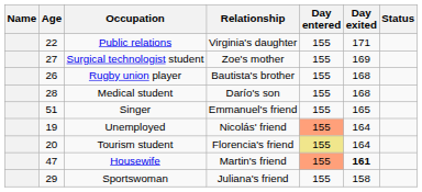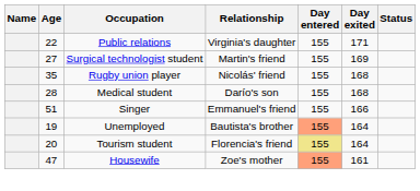 <table class="wikitable sortable" style="text-align:center;">
 <tr>
 <th scope="col">Name</th>
 <th scope="col">Age</th>
 <th scope="col" class="unsortable">Occupation</th>
 <th scope="col" class="unsortable">Relationship</th>
 <th scope="col" class="unsortable">Day<br>entered</th>
 <th scope="col">Day<br>exited</th>
 <th scope="col" class="unsortable">Status</th>
 </tr>
 <tr>
 <th scope="row"></th>
 <td>22</td>
 <td><a href='#'>Public relations</a></td>
 <td>Virginia's daughter</td>
 <td>155</td>
 <td>171</td>
 <td></td>
 </tr>
 <tr>
 <th scope="row"></th>
 <td>27</td>
 <td><a href='#'>Surgical technologist</a> student</td>
-<td>Zoe's mother</td>
+<td>Martin's friend</td>
 <td>155</td>
 <td>169</td>
 <td></td>
 </tr>
 <tr>
 <th scope="row"></th>
-<td>26</td>
+<td>35</td>
 <td><a href='#'>Rugby union</a> player</td>
-<td>Bautista's brother</td>
+<td>Nicolás' friend</td>
 <td>155</td>
 <td>168</td>
 <td></td>
 </tr>
 <tr>
 <th scope="row"></th>
 <td>28</td>
 <td>Medical student</td>
 <td>Darío's son</td>
 <td>155</td>
 <td>168</td>
 <td></td>
 </tr>
 <tr>
 <th scope="row"></th>
 <td>51</td>
 <td>Singer</td>
 <td>Emmanuel's friend</td>
 <td>155</td>
-<td>165</td>
+<td>166</td>
 <td></td>
 </tr>
 <tr>
 <th scope="row"></th>
 <td>19</td>
 <td>Unemployed</td>
-<td>Nicolás' friend</td>
+<td>Bautista's brother</td>
 <td style="background: lightsalmon;">155</td>
 <td>164</td>
 <td></td>
 </tr>
 <tr>
 <th scope="row"></th>
 <td>20</td>
 <td>Tourism student</td>
 <td>Florencia's friend</td>
 <td style="background: khaki;">155</td>
 <td>164</td>
 <td></td>
 </tr>
 <tr>
 <th scope="row"></th>
 <td>47</td>
 <td><a href='#'>Housewife</a></td>
-<td>Martin's friend</td>
+<td>Zoe's mother</td>
 <td style="background: lightsalmon;">155</td>
-<td><strong>161</strong></td>
-<td></td>
-</tr>
-<tr>
-<th scope="row"></th>
-<td>29</td>
-<td>Sportswoman</td>
-<td>Juliana's friend</td>
-<td>155</td>
-<td>158</td>
+<td>161</td>
 <td></td>
 </tr>
 </table>
